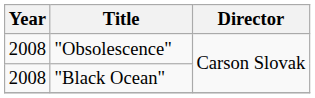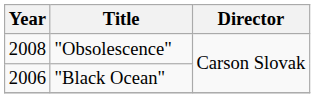 <table class="wikitable">
 <tr>
 <th>Year</th>
 <th width="115">Title</th>
 <th>Director</th>
 </tr>
 <tr>
 <td>2008</td>
 <td>"Obsolescence"</td>
 <td rowspan="2">Carson Slovak</td>
 </tr>
 <tr>
-<td>2008</td>
+<td>2006</td>
 <td>"Black Ocean"</td>
 </tr>
 <tr>
 </tr>
 </table>
